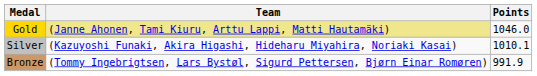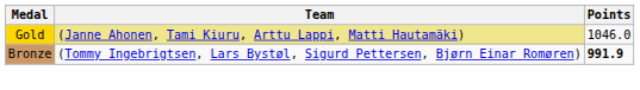 <table class="wikitable">
 <tr>
 <th>Medal</th>
 <th>Team</th>
 <th>Points</th>
 </tr>
 <tr>
 <td style="text-align:center;background-color:gold;">Gold</td>
 <td style="background: khaki;"> (<a href='#'>Janne Ahonen</a>, <a href='#'>Tami Kiuru</a>, <a href='#'>Arttu Lappi</a>, <a href='#'>Matti Hautamäki</a>)</td>
 <td>1046.0</td>
 </tr>
 <tr>
-<td style="text-align:center;background-color:silver;">Silver</td>
-<td> (<a href='#'>Kazuyoshi Funaki</a>, <a href='#'>Akira Higashi</a>, <a href='#'>Hideharu Miyahira</a>, <a href='#'>Noriaki Kasai</a>)</td>
-<td>1010.1</td>
-</tr>
-<tr>
 <td style="text-align:center;background-color:#CC9966;">Bronze</td>
 <td> (<a href='#'>Tommy Ingebrigtsen</a>, <a href='#'>Lars Bystøl</a>, <a href='#'>Sigurd Pettersen</a>, <a href='#'>Bjørn Einar Romøren</a>)</td>
-<td>991.9</td>
+<td><strong>991.9</strong></td>
 </tr>
 </table>
